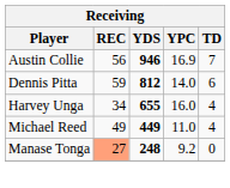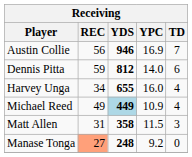 <table class="wikitable">
 <tr>
 <th colspan="5" align="center">Receiving</th>
 </tr>
 <tr>
 <th>Player</th>
 <th>REC</th>
 <th>YDS</th>
 <th>YPC</th>
 <th>TD</th>
 </tr>
 <tr>
 <td>Austin Collie</td>
 <td align="right">56</td>
 <td align="right"><strong>946</strong></td>
 <td align="right">16.9</td>
 <td align="center">7</td>
 </tr>
 <tr>
 <td>Dennis Pitta</td>
 <td align="right">59</td>
 <td align="right"><strong>812</strong></td>
 <td align="right">14.0</td>
 <td align="center">6</td>
 </tr>
 <tr>
 <td>Harvey Unga</td>
 <td align="right">34</td>
 <td align="right"><strong>655</strong></td>
 <td align="right">16.0</td>
 <td align="center">4</td>
 </tr>
 <tr>
 <td>Michael Reed</td>
 <td align="right">49</td>
-<td align="right"><strong>449</strong></td>
-<td align="right">11.0</td>
+<td align="right" style="background: lightblue;"><strong>449</strong></td>
+<td align="right">10.9</td>
 <td align="center">4</td>
+</tr>
+<tr>
+<td>Matt Allen</td>
+<td align="right">31</td>
+<td align="right"><strong>358</strong></td>
+<td align="right">11.5</td>
+<td align="center">3</td>
 </tr>
 <tr>
 <td>Manase Tonga</td>
 <td align="right" style="background: lightsalmon;">27</td>
 <td align="right"><strong>248</strong></td>
 <td align="right">9.2</td>
 <td align="center">0</td>
 </tr>
 <tr>
 </tr>
 </table>
